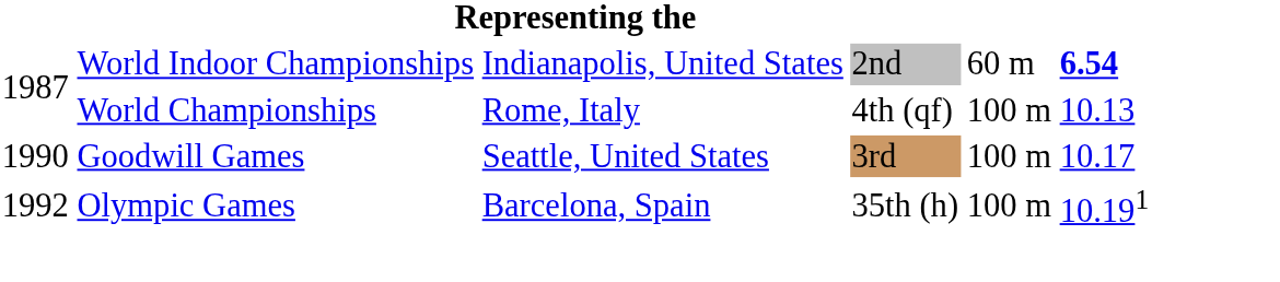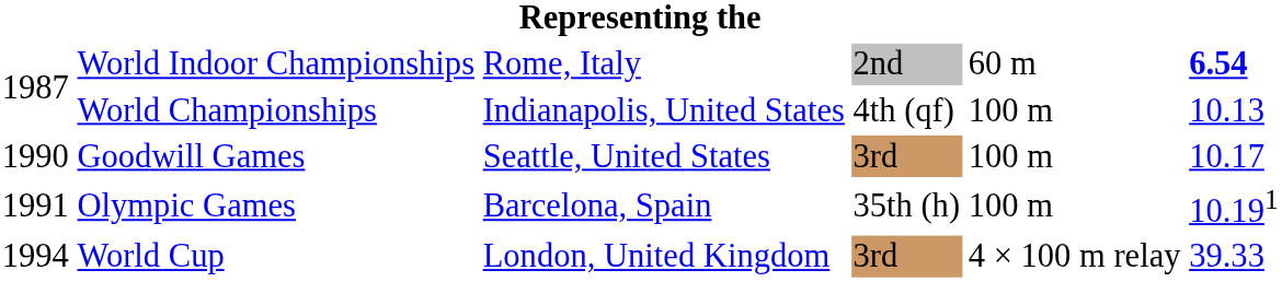 <table>
 <tr>
 <th colspan="6">Representing the </th>
 </tr>
 <tr>
 <td rowspan=2>1987</td>
 <td><a href='#'>World Indoor Championships</a></td>
-<td><a href='#'>Indianapolis, United States</a></td>
+<td><a href='#'>Rome, Italy</a></td>
 <td bgcolor=silver>2nd</td>
 <td>60 m</td>
 <td><strong><a href='#'>6.54</a></strong></td>
 </tr>
 <tr>
 <td><a href='#'>World Championships</a></td>
-<td><a href='#'>Rome, Italy</a></td>
+<td><a href='#'>Indianapolis, United States</a></td>
 <td>4th (qf)</td>
 <td>100 m</td>
 <td><a href='#'>10.13</a></td>
 </tr>
 <tr>
 <td>1990</td>
 <td><a href='#'>Goodwill Games</a></td>
 <td><a href='#'>Seattle, United States</a></td>
 <td bgcolor=cc9966>3rd</td>
 <td>100 m</td>
 <td><a href='#'>10.17</a></td>
 </tr>
 <tr>
-<td>1992</td>
+<td>1991</td>
 <td><a href='#'>Olympic Games</a></td>
 <td><a href='#'>Barcelona, Spain</a></td>
 <td>35th (h)</td>
 <td>100 m</td>
 <td><a href='#'>10.19</a><sup>1</sup></td>
 </tr>
+<tr>
+<td>1994</td>
+<td><a href='#'>World Cup</a></td>
+<td><a href='#'>London, United Kingdom</a></td>
+<td bgcolor=cc9966>3rd</td>
+<td>4 × 100 m relay</td>
+<td><a href='#'>39.33</a></td>
+</tr>
 </table>
